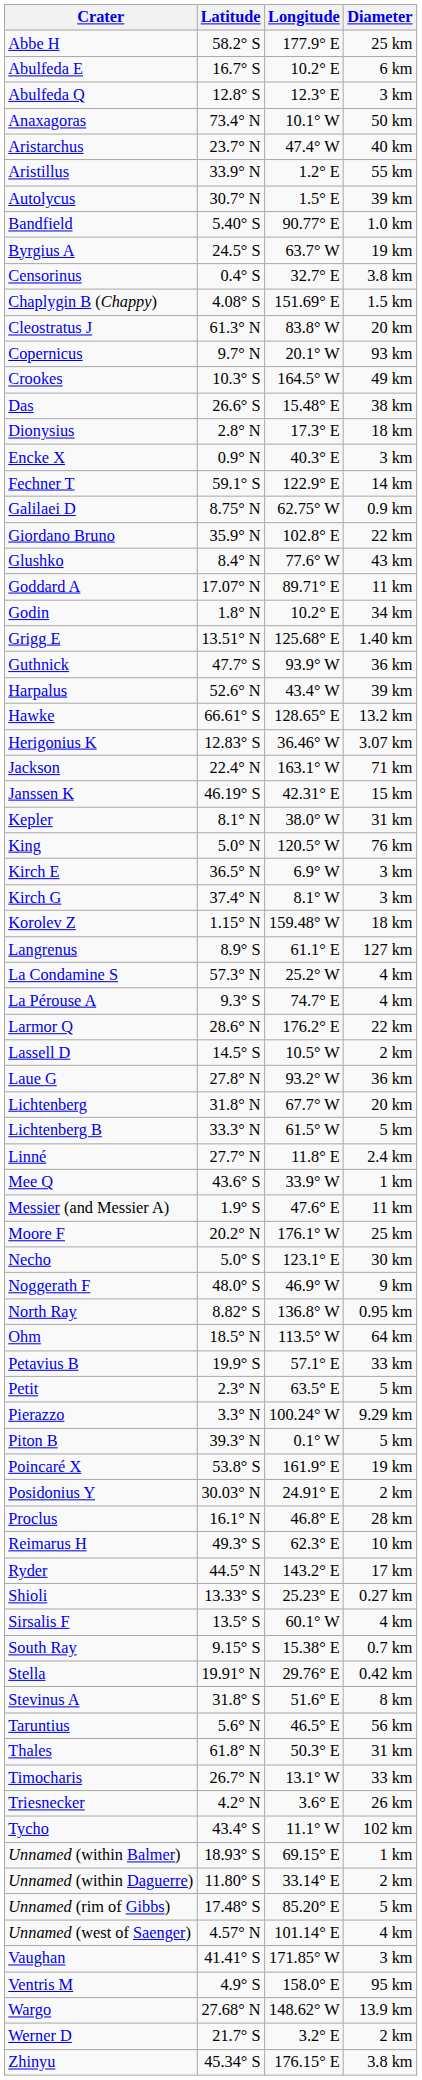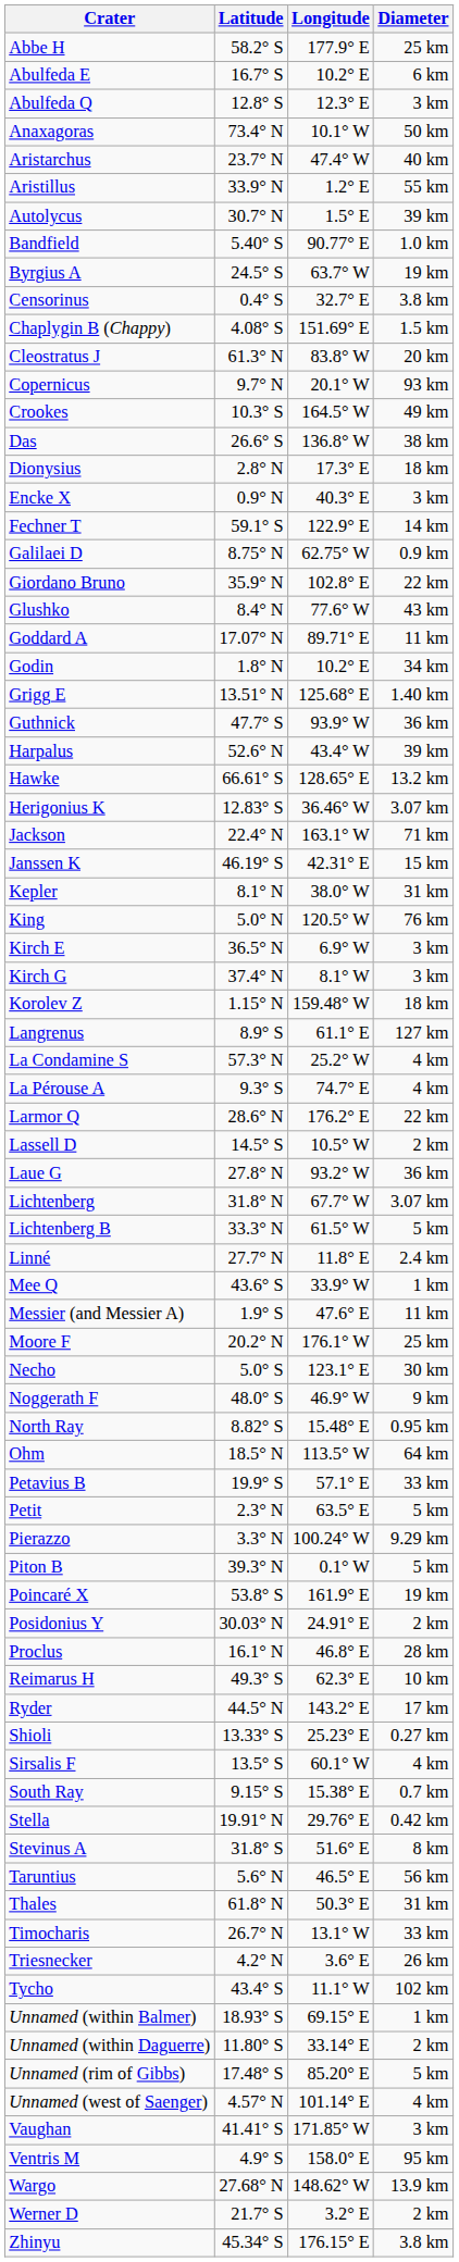 <table class="wikitable">
 <tr>
 <th bgcolor="#EEEEEE"><a href='#'>Crater</a></th>
 <th bgcolor="#EEEEEE"><a href='#'>Latitude</a></th>
 <th bgcolor="#EEEEEE"><a href='#'>Longitude</a></th>
 <th bgcolor="#EEEEEE"><a href='#'>Diameter</a></th>
 </tr>
 <tr>
 <td><a href='#'>Abbe H</a></td>
 <td align="right">58.2° S</td>
 <td align="right">177.9° E</td>
 <td align="right">25 km</td>
 </tr>
 <tr>
 <td><a href='#'>Abulfeda E</a></td>
 <td align="right">16.7° S</td>
 <td align="right">10.2° E</td>
 <td align="right">6 km</td>
 </tr>
 <tr>
 <td><a href='#'>Abulfeda Q</a></td>
 <td align="right">12.8° S</td>
 <td align="right">12.3° E</td>
 <td align="right">3 km</td>
 </tr>
 <tr>
 <td><a href='#'>Anaxagoras</a></td>
 <td align="right">73.4° N</td>
 <td align="right">10.1° W</td>
 <td align="right">50 km</td>
 </tr>
 <tr>
 <td><a href='#'>Aristarchus</a></td>
 <td align="right">23.7° N</td>
 <td align="right">47.4° W</td>
 <td align="right">40 km</td>
 </tr>
 <tr>
 <td><a href='#'>Aristillus</a></td>
 <td align="right">33.9° N</td>
 <td align="right">1.2° E</td>
 <td align="right">55 km</td>
 </tr>
 <tr>
 <td><a href='#'>Autolycus</a></td>
 <td align="right">30.7° N</td>
 <td align="right">1.5° E</td>
 <td align="right">39 km</td>
 </tr>
 <tr>
 <td><a href='#'>Bandfield</a></td>
 <td align="right">5.40° S</td>
 <td align="right">90.77° E</td>
 <td align="right">1.0 km</td>
 </tr>
 <tr>
 <td><a href='#'>Byrgius A</a></td>
 <td align="right">24.5° S</td>
 <td align="right">63.7° W</td>
 <td align="right">19 km</td>
 </tr>
 <tr>
 <td><a href='#'>Censorinus</a></td>
 <td align="right">0.4° S</td>
 <td align="right">32.7° E</td>
 <td align="right">3.8 km</td>
 </tr>
 <tr>
 <td><a href='#'>Chaplygin B</a> (<em>Chappy</em>)</td>
 <td align="right">4.08° S</td>
 <td align="right">151.69° E</td>
 <td align="right">1.5 km</td>
 </tr>
 <tr>
 <td><a href='#'>Cleostratus J</a></td>
 <td align="right">61.3° N</td>
 <td align="right">83.8° W</td>
 <td align="right">20 km</td>
 </tr>
 <tr>
 <td><a href='#'>Copernicus</a></td>
 <td align="right">9.7° N</td>
 <td align="right">20.1° W</td>
 <td align="right">93 km</td>
 </tr>
 <tr>
 <td><a href='#'>Crookes</a></td>
 <td align="right">10.3° S</td>
 <td align="right">164.5° W</td>
 <td align="right">49 km</td>
 </tr>
 <tr>
 <td><a href='#'>Das</a></td>
 <td align="right">26.6° S</td>
-<td align="right">15.48° E</td>
+<td align="right">136.8° W</td>
 <td align="right">38 km</td>
 </tr>
 <tr>
 <td><a href='#'>Dionysius</a></td>
 <td align="right">2.8° N</td>
 <td align="right">17.3° E</td>
 <td align="right">18 km</td>
 </tr>
 <tr>
 <td><a href='#'>Encke X</a></td>
 <td align="right">0.9° N</td>
 <td align="right">40.3° E</td>
 <td align="right">3 km</td>
 </tr>
 <tr>
 <td><a href='#'>Fechner T</a></td>
 <td align="right">59.1° S</td>
 <td align="right">122.9° E</td>
 <td align="right">14 km</td>
 </tr>
 <tr>
 <td><a href='#'>Galilaei D</a></td>
 <td align="right">8.75° N</td>
 <td align="right">62.75° W</td>
 <td align="right">0.9 km</td>
 </tr>
 <tr>
 <td><a href='#'>Giordano Bruno</a></td>
 <td align="right">35.9° N</td>
 <td align="right">102.8° E</td>
 <td align="right">22 km</td>
 </tr>
 <tr>
 <td><a href='#'>Glushko</a></td>
 <td align="right">8.4° N</td>
 <td align="right">77.6° W</td>
 <td align="right">43 km</td>
 </tr>
 <tr>
 <td><a href='#'>Goddard A</a></td>
 <td align="right">17.07° N</td>
 <td align="right">89.71° E</td>
 <td align="right">11 km</td>
 </tr>
 <tr>
 <td><a href='#'>Godin</a></td>
 <td align="right">1.8° N</td>
 <td align="right">10.2° E</td>
 <td align="right">34 km</td>
 </tr>
 <tr>
 <td><a href='#'>Grigg E</a></td>
 <td align="right">13.51° N</td>
 <td align="right">125.68° E</td>
 <td align="right">1.40 km</td>
 </tr>
 <tr>
 <td><a href='#'>Guthnick</a></td>
 <td align="right">47.7° S</td>
 <td align="right">93.9° W</td>
 <td align="right">36 km</td>
 </tr>
 <tr>
 <td><a href='#'>Harpalus</a></td>
 <td align="right">52.6° N</td>
 <td align="right">43.4° W</td>
 <td align="right">39 km</td>
 </tr>
 <tr>
 <td><a href='#'>Hawke</a></td>
 <td align="right">66.61° S</td>
 <td align="right">128.65° E</td>
 <td align="right">13.2 km</td>
 </tr>
 <tr>
 <td><a href='#'>Herigonius K</a></td>
 <td align="right">12.83° S</td>
 <td align="right">36.46° W</td>
 <td align="right">3.07 km</td>
 </tr>
 <tr>
 <td><a href='#'>Jackson</a></td>
 <td align="right">22.4° N</td>
 <td align="right">163.1° W</td>
 <td align="right">71 km</td>
 </tr>
 <tr>
 <td><a href='#'>Janssen K</a></td>
 <td align="right">46.19° S</td>
 <td align="right">42.31° E</td>
 <td align="right">15 km</td>
 </tr>
 <tr>
 <td><a href='#'>Kepler</a></td>
 <td align="right">8.1° N</td>
 <td align="right">38.0° W</td>
 <td align="right">31 km</td>
 </tr>
 <tr>
 <td><a href='#'>King</a></td>
 <td align="right">5.0° N</td>
 <td align="right">120.5° W</td>
 <td align="right">76 km</td>
 </tr>
 <tr>
 <td><a href='#'>Kirch E</a></td>
 <td align="right">36.5° N</td>
 <td align="right">6.9° W</td>
 <td align="right">3 km</td>
 </tr>
 <tr>
 <td><a href='#'>Kirch G</a></td>
 <td align="right">37.4° N</td>
 <td align="right">8.1° W</td>
 <td align="right">3 km</td>
 </tr>
 <tr>
 <td><a href='#'>Korolev Z</a></td>
 <td align="right">1.15° N</td>
 <td align="right">159.48° W</td>
 <td align="right">18 km</td>
 </tr>
 <tr>
 <td><a href='#'>Langrenus</a></td>
 <td align="right">8.9° S</td>
 <td align="right">61.1° E</td>
 <td align="right">127 km</td>
 </tr>
 <tr>
 <td><a href='#'>La Condamine S</a></td>
 <td align="right">57.3° N</td>
 <td align="right">25.2° W</td>
 <td align="right">4 km</td>
 </tr>
 <tr>
 <td><a href='#'>La Pérouse A</a></td>
 <td align="right">9.3° S</td>
 <td align="right">74.7° E</td>
 <td align="right">4 km</td>
 </tr>
 <tr>
 <td><a href='#'>Larmor Q</a></td>
 <td align="right">28.6° N</td>
 <td align="right">176.2° E</td>
 <td align="right">22 km</td>
 </tr>
 <tr>
 <td><a href='#'>Lassell D</a></td>
 <td align="right">14.5° S</td>
 <td align="right">10.5° W</td>
 <td align="right">2 km</td>
 </tr>
 <tr>
 <td><a href='#'>Laue G</a></td>
 <td align="right">27.8° N</td>
 <td align="right">93.2° W</td>
 <td align="right">36 km</td>
 </tr>
 <tr>
 <td><a href='#'>Lichtenberg</a></td>
 <td align="right">31.8° N</td>
 <td align="right">67.7° W</td>
-<td align="right">20 km</td>
+<td align="right">3.07 km</td>
 </tr>
 <tr>
 <td><a href='#'>Lichtenberg B</a></td>
 <td align="right">33.3° N</td>
 <td align="right">61.5° W</td>
 <td align="right">5 km</td>
 </tr>
 <tr>
 <td><a href='#'>Linné</a></td>
 <td align="right">27.7° N</td>
 <td align="right">11.8° E</td>
 <td align="right">2.4 km</td>
 </tr>
 <tr>
 <td><a href='#'>Mee Q</a></td>
 <td align="right">43.6° S</td>
 <td align="right">33.9° W</td>
 <td align="right">1 km</td>
 </tr>
 <tr>
 <td><a href='#'>Messier</a> (and Messier A)</td>
 <td align="right">1.9° S</td>
 <td align="right">47.6° E</td>
 <td align="right">11 km</td>
 </tr>
 <tr>
 <td><a href='#'>Moore F</a></td>
 <td align="right">20.2° N</td>
 <td align="right">176.1° W</td>
 <td align="right">25 km</td>
 </tr>
 <tr>
 <td><a href='#'>Necho</a></td>
 <td align="right">5.0° S</td>
 <td align="right">123.1° E</td>
 <td align="right">30 km</td>
 </tr>
 <tr>
 <td><a href='#'>Noggerath F</a></td>
 <td align="right">48.0° S</td>
 <td align="right">46.9° W</td>
 <td align="right">9 km</td>
 </tr>
 <tr>
 <td><a href='#'>North Ray</a></td>
 <td align="right">8.82° S</td>
-<td align="right">136.8° W</td>
+<td align="right">15.48° E</td>
 <td align="right">0.95 km</td>
 </tr>
 <tr>
 <td><a href='#'>Ohm</a></td>
 <td align="right">18.5° N</td>
 <td align="right">113.5° W</td>
 <td align="right">64 km</td>
 </tr>
 <tr>
 <td><a href='#'>Petavius B</a></td>
 <td align="right">19.9° S</td>
 <td align="right">57.1° E</td>
 <td align="right">33 km</td>
 </tr>
 <tr>
 <td><a href='#'>Petit</a></td>
 <td align="right">2.3° N</td>
 <td align="right">63.5° E</td>
 <td align="right">5 km</td>
 </tr>
 <tr>
 <td><a href='#'>Pierazzo</a></td>
 <td align="right">3.3° N</td>
 <td align="right">100.24° W</td>
 <td align="right">9.29 km</td>
 </tr>
 <tr>
 <td><a href='#'>Piton B</a></td>
 <td align="right">39.3° N</td>
 <td align="right">0.1° W</td>
 <td align="right">5 km</td>
 </tr>
 <tr>
 <td><a href='#'>Poincaré X</a></td>
 <td align="right">53.8° S</td>
 <td align="right">161.9° E</td>
 <td align="right">19 km</td>
 </tr>
 <tr>
 <td><a href='#'>Posidonius Y</a></td>
 <td align="right">30.03° N</td>
 <td align="right">24.91° E</td>
 <td align="right">2 km</td>
 </tr>
 <tr>
 <td><a href='#'>Proclus</a></td>
 <td align="right">16.1° N</td>
 <td align="right">46.8° E</td>
 <td align="right">28 km</td>
 </tr>
 <tr>
 <td><a href='#'>Reimarus H</a></td>
 <td align="right">49.3° S</td>
 <td align="right">62.3° E</td>
 <td align="right">10 km</td>
 </tr>
 <tr>
 <td><a href='#'>Ryder</a></td>
 <td align="right">44.5° N</td>
 <td align="right">143.2° E</td>
 <td align="right">17 km</td>
 </tr>
 <tr>
 <td><a href='#'>Shioli</a></td>
 <td align="right">13.33° S</td>
 <td align="right">25.23° E</td>
 <td align="right">0.27 km</td>
 </tr>
 <tr>
 <td><a href='#'>Sirsalis F</a></td>
 <td align="right">13.5° S</td>
 <td align="right">60.1° W</td>
 <td align="right">4 km</td>
 </tr>
 <tr>
 <td><a href='#'>South Ray</a></td>
 <td align="right">9.15° S</td>
 <td align="right">15.38° E</td>
 <td align="right">0.7 km</td>
 </tr>
 <tr>
 <td><a href='#'>Stella</a></td>
 <td align="right">19.91° N</td>
 <td align="right">29.76° E</td>
 <td align="right">0.42 km</td>
 </tr>
 <tr>
 <td><a href='#'>Stevinus A</a></td>
 <td align="right">31.8° S</td>
 <td align="right">51.6° E</td>
 <td align="right">8 km</td>
 </tr>
 <tr>
 <td><a href='#'>Taruntius</a></td>
 <td align="right">5.6° N</td>
 <td align="right">46.5° E</td>
 <td align="right">56 km</td>
 </tr>
 <tr>
 <td><a href='#'>Thales</a></td>
 <td align="right">61.8° N</td>
 <td align="right">50.3° E</td>
 <td align="right">31 km</td>
 </tr>
 <tr>
 <td><a href='#'>Timocharis</a></td>
 <td align="right">26.7° N</td>
 <td align="right">13.1° W</td>
 <td align="right">33 km</td>
 </tr>
 <tr>
 <td><a href='#'>Triesnecker</a></td>
 <td align="right">4.2° N</td>
 <td align="right">3.6° E</td>
 <td align="right">26 km</td>
 </tr>
 <tr>
 <td><a href='#'>Tycho</a></td>
 <td align="right">43.4° S</td>
 <td align="right">11.1° W</td>
 <td align="right">102 km</td>
 </tr>
 <tr>
 <td><em>Unnamed</em> (within <a href='#'>Balmer</a>)</td>
 <td align="right">18.93° S</td>
 <td align="right">69.15° E</td>
 <td align="right">1 km</td>
 </tr>
 <tr>
 <td><em>Unnamed</em> (within <a href='#'>Daguerre</a>)</td>
 <td align="right">11.80° S</td>
 <td align="right">33.14° E</td>
 <td align="right">2 km</td>
 </tr>
 <tr>
 <td><em>Unnamed</em> (rim of <a href='#'>Gibbs</a>)</td>
 <td align="right">17.48° S</td>
 <td align="right">85.20° E</td>
 <td align="right">5 km</td>
 </tr>
 <tr>
 <td><em>Unnamed</em> (west of <a href='#'>Saenger</a>)</td>
 <td align="right">4.57° N</td>
 <td align="right">101.14° E</td>
 <td align="right">4 km</td>
 </tr>
 <tr>
 <td><a href='#'>Vaughan</a></td>
 <td align="right">41.41° S</td>
 <td align="right">171.85° W</td>
 <td align="right">3 km</td>
 </tr>
 <tr>
 <td><a href='#'>Ventris M</a></td>
 <td align="right">4.9° S</td>
 <td align="right">158.0° E</td>
 <td align="right">95 km</td>
 </tr>
 <tr>
 <td><a href='#'>Wargo</a></td>
 <td align="right">27.68° N</td>
 <td align="right">148.62° W</td>
 <td align="right">13.9 km</td>
 </tr>
 <tr>
 <td><a href='#'>Werner D</a></td>
 <td align="right">21.7° S</td>
 <td align="right">3.2° E</td>
 <td align="right">2 km</td>
 </tr>
 <tr>
 <td><a href='#'>Zhinyu</a></td>
 <td align="right">45.34° S</td>
 <td align="right">176.15° E</td>
 <td align="right">3.8 km</td>
 </tr>
 </table>
